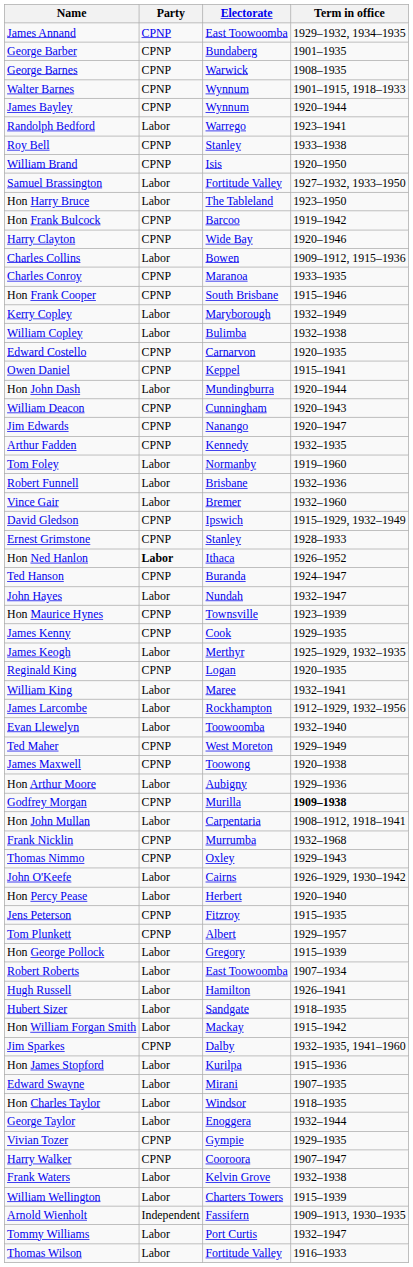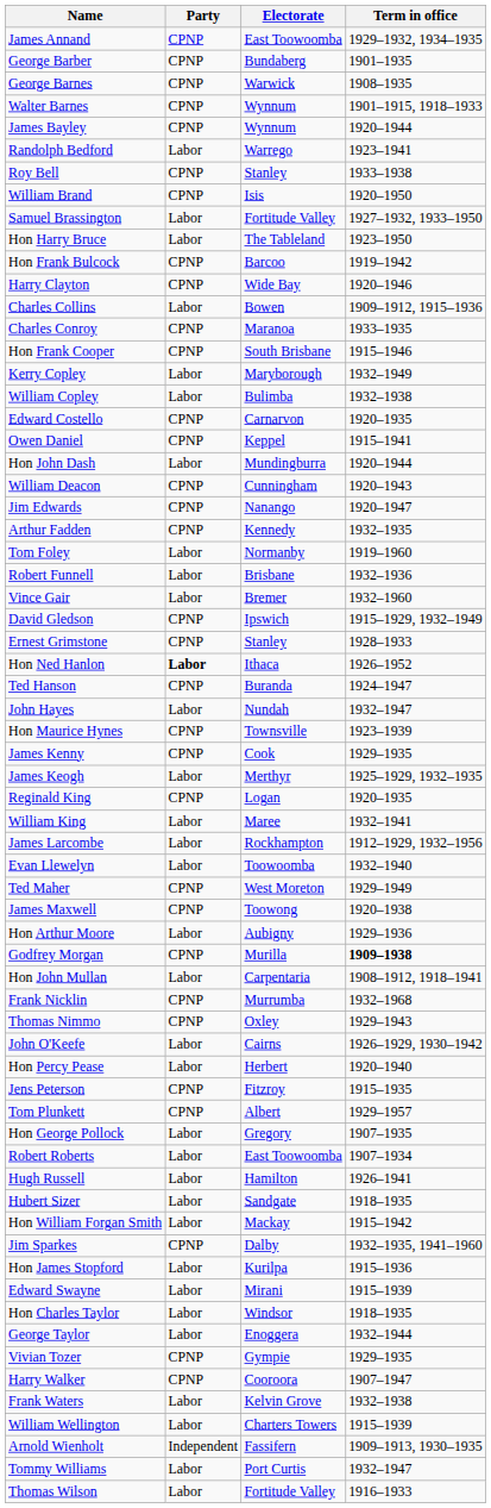 <table class="wikitable sortable">
 <tr>
 <th>Name</th>
 <th>Party</th>
 <th><a href='#'>Electorate</a></th>
 <th>Term in office</th>
 </tr>
 <tr>
 <td><a href='#'>James Annand</a> </td>
 <td><a href='#'>CPNP</a></td>
 <td><a href='#'>East Toowoomba</a></td>
 <td>1929–1932, 1934–1935</td>
 </tr>
 <tr>
 <td><a href='#'>George Barber</a></td>
 <td>CPNP</td>
 <td><a href='#'>Bundaberg</a></td>
 <td>1901–1935</td>
 </tr>
 <tr>
 <td><a href='#'>George Barnes</a></td>
 <td>CPNP</td>
 <td><a href='#'>Warwick</a></td>
 <td>1908–1935</td>
 </tr>
 <tr>
 <td><a href='#'>Walter Barnes</a> </td>
 <td>CPNP</td>
 <td><a href='#'>Wynnum</a></td>
 <td>1901–1915, 1918–1933</td>
 </tr>
 <tr>
 <td><a href='#'>James Bayley</a> </td>
 <td>CPNP</td>
 <td><a href='#'>Wynnum</a></td>
 <td>1920–1944</td>
 </tr>
 <tr>
 <td><a href='#'>Randolph Bedford</a></td>
 <td>Labor</td>
 <td><a href='#'>Warrego</a></td>
 <td>1923–1941</td>
 </tr>
 <tr>
 <td><a href='#'>Roy Bell</a> </td>
 <td>CPNP</td>
 <td><a href='#'>Stanley</a></td>
 <td>1933–1938</td>
 </tr>
 <tr>
 <td><a href='#'>William Brand</a></td>
 <td>CPNP</td>
 <td><a href='#'>Isis</a></td>
 <td>1920–1950</td>
 </tr>
 <tr>
 <td><a href='#'>Samuel Brassington</a> </td>
 <td>Labor</td>
 <td><a href='#'>Fortitude Valley</a></td>
 <td>1927–1932, 1933–1950</td>
 </tr>
 <tr>
 <td>Hon <a href='#'>Harry Bruce</a></td>
 <td>Labor</td>
 <td><a href='#'>The Tableland</a></td>
 <td>1923–1950</td>
 </tr>
 <tr>
 <td>Hon <a href='#'>Frank Bulcock</a></td>
 <td>CPNP</td>
 <td><a href='#'>Barcoo</a></td>
 <td>1919–1942</td>
 </tr>
 <tr>
 <td><a href='#'>Harry Clayton</a></td>
 <td>CPNP</td>
 <td><a href='#'>Wide Bay</a></td>
 <td>1920–1946</td>
 </tr>
 <tr>
 <td><a href='#'>Charles Collins</a></td>
 <td>Labor</td>
 <td><a href='#'>Bowen</a></td>
 <td>1909–1912, 1915–1936</td>
 </tr>
 <tr>
 <td><a href='#'>Charles Conroy</a></td>
 <td>CPNP</td>
 <td><a href='#'>Maranoa</a></td>
 <td>1933–1935</td>
 </tr>
 <tr>
 <td>Hon <a href='#'>Frank Cooper</a></td>
 <td>CPNP</td>
 <td><a href='#'>South Brisbane</a></td>
 <td>1915–1946</td>
 </tr>
 <tr>
 <td><a href='#'>Kerry Copley</a></td>
 <td>Labor</td>
 <td><a href='#'>Maryborough</a></td>
 <td>1932–1949</td>
 </tr>
 <tr>
 <td><a href='#'>William Copley</a></td>
 <td>Labor</td>
 <td><a href='#'>Bulimba</a></td>
 <td>1932–1938</td>
 </tr>
 <tr>
 <td><a href='#'>Edward Costello</a></td>
 <td>CPNP</td>
 <td><a href='#'>Carnarvon</a></td>
 <td>1920–1935</td>
 </tr>
 <tr>
 <td><a href='#'>Owen Daniel</a></td>
 <td>CPNP</td>
 <td><a href='#'>Keppel</a></td>
 <td>1915–1941</td>
 </tr>
 <tr>
 <td>Hon <a href='#'>John Dash</a></td>
 <td>Labor</td>
 <td><a href='#'>Mundingburra</a></td>
 <td>1920–1944</td>
 </tr>
 <tr>
 <td><a href='#'>William Deacon</a></td>
 <td>CPNP</td>
 <td><a href='#'>Cunningham</a></td>
 <td>1920–1943</td>
 </tr>
 <tr>
 <td><a href='#'>Jim Edwards</a></td>
 <td>CPNP</td>
 <td><a href='#'>Nanango</a></td>
 <td>1920–1947</td>
 </tr>
 <tr>
 <td><a href='#'>Arthur Fadden</a></td>
 <td>CPNP</td>
 <td><a href='#'>Kennedy</a></td>
 <td>1932–1935</td>
 </tr>
 <tr>
 <td><a href='#'>Tom Foley</a></td>
 <td>Labor</td>
 <td><a href='#'>Normanby</a></td>
 <td>1919–1960</td>
 </tr>
 <tr>
 <td><a href='#'>Robert Funnell</a></td>
 <td>Labor</td>
 <td><a href='#'>Brisbane</a></td>
 <td>1932–1936</td>
 </tr>
 <tr>
 <td><a href='#'>Vince Gair</a></td>
 <td>Labor</td>
 <td><a href='#'>Bremer</a></td>
 <td>1932–1960</td>
 </tr>
 <tr>
 <td><a href='#'>David Gledson</a></td>
 <td>CPNP</td>
 <td><a href='#'>Ipswich</a></td>
 <td>1915–1929, 1932–1949</td>
 </tr>
 <tr>
 <td><a href='#'>Ernest Grimstone</a> </td>
 <td>CPNP</td>
 <td><a href='#'>Stanley</a></td>
 <td>1928–1933</td>
 </tr>
 <tr>
 <td>Hon <a href='#'>Ned Hanlon</a></td>
 <td><strong>Labor</strong></td>
 <td><a href='#'>Ithaca</a></td>
 <td>1926–1952</td>
 </tr>
 <tr>
 <td><a href='#'>Ted Hanson</a></td>
 <td>CPNP</td>
 <td><a href='#'>Buranda</a></td>
 <td>1924–1947</td>
 </tr>
 <tr>
 <td><a href='#'>John Hayes</a></td>
 <td>Labor</td>
 <td><a href='#'>Nundah</a></td>
 <td>1932–1947</td>
 </tr>
 <tr>
 <td>Hon <a href='#'>Maurice Hynes</a></td>
 <td>CPNP</td>
 <td><a href='#'>Townsville</a></td>
 <td>1923–1939</td>
 </tr>
 <tr>
 <td><a href='#'>James Kenny</a></td>
 <td>CPNP</td>
 <td><a href='#'>Cook</a></td>
 <td>1929–1935</td>
 </tr>
 <tr>
 <td><a href='#'>James Keogh</a></td>
 <td>Labor</td>
 <td><a href='#'>Merthyr</a></td>
 <td>1925–1929, 1932–1935</td>
 </tr>
 <tr>
 <td><a href='#'>Reginald King</a></td>
 <td>CPNP</td>
 <td><a href='#'>Logan</a></td>
 <td>1920–1935</td>
 </tr>
 <tr>
 <td><a href='#'>William King</a></td>
 <td>Labor</td>
 <td><a href='#'>Maree</a></td>
 <td>1932–1941</td>
 </tr>
 <tr>
 <td><a href='#'>James Larcombe</a></td>
 <td>Labor</td>
 <td><a href='#'>Rockhampton</a></td>
 <td>1912–1929, 1932–1956</td>
 </tr>
 <tr>
 <td><a href='#'>Evan Llewelyn</a></td>
 <td>Labor</td>
 <td><a href='#'>Toowoomba</a></td>
 <td>1932–1940</td>
 </tr>
 <tr>
 <td><a href='#'>Ted Maher</a></td>
 <td>CPNP</td>
 <td><a href='#'>West Moreton</a></td>
 <td>1929–1949</td>
 </tr>
 <tr>
 <td><a href='#'>James Maxwell</a></td>
 <td>CPNP</td>
 <td><a href='#'>Toowong</a></td>
 <td>1920–1938</td>
 </tr>
 <tr>
 <td>Hon <a href='#'>Arthur Moore</a></td>
 <td>Labor</td>
 <td><a href='#'>Aubigny</a></td>
 <td>1929–1936</td>
 </tr>
 <tr>
 <td><a href='#'>Godfrey Morgan</a></td>
 <td>CPNP</td>
 <td><a href='#'>Murilla</a></td>
 <td><strong>1909–1938</strong></td>
 </tr>
 <tr>
 <td>Hon <a href='#'>John Mullan</a></td>
 <td>Labor</td>
 <td><a href='#'>Carpentaria</a></td>
 <td>1908–1912, 1918–1941</td>
 </tr>
 <tr>
 <td><a href='#'>Frank Nicklin</a></td>
 <td>CPNP</td>
 <td><a href='#'>Murrumba</a></td>
 <td>1932–1968</td>
 </tr>
 <tr>
 <td><a href='#'>Thomas Nimmo</a></td>
 <td>CPNP</td>
 <td><a href='#'>Oxley</a></td>
 <td>1929–1943</td>
 </tr>
 <tr>
 <td><a href='#'>John O'Keefe</a></td>
 <td>Labor</td>
 <td><a href='#'>Cairns</a></td>
 <td>1926–1929, 1930–1942</td>
 </tr>
 <tr>
 <td>Hon <a href='#'>Percy Pease</a></td>
 <td>Labor</td>
 <td><a href='#'>Herbert</a></td>
 <td>1920–1940</td>
 </tr>
 <tr>
 <td><a href='#'>Jens Peterson</a></td>
 <td>CPNP</td>
 <td><a href='#'>Fitzroy</a></td>
 <td>1915–1935</td>
 </tr>
 <tr>
 <td><a href='#'>Tom Plunkett</a></td>
 <td>CPNP</td>
 <td><a href='#'>Albert</a></td>
 <td>1929–1957</td>
 </tr>
 <tr>
 <td>Hon <a href='#'>George Pollock</a></td>
 <td>Labor</td>
 <td><a href='#'>Gregory</a></td>
-<td>1915–1939</td>
+<td>1907–1935</td>
 </tr>
 <tr>
 <td><a href='#'>Robert Roberts</a> </td>
 <td>Labor</td>
 <td><a href='#'>East Toowoomba</a></td>
 <td>1907–1934</td>
 </tr>
 <tr>
 <td><a href='#'>Hugh Russell</a></td>
 <td>Labor</td>
 <td><a href='#'>Hamilton</a></td>
 <td>1926–1941</td>
 </tr>
 <tr>
 <td><a href='#'>Hubert Sizer</a></td>
 <td>Labor</td>
 <td><a href='#'>Sandgate</a></td>
 <td>1918–1935</td>
 </tr>
 <tr>
 <td>Hon <a href='#'>William Forgan Smith</a></td>
 <td>Labor</td>
 <td><a href='#'>Mackay</a></td>
 <td>1915–1942</td>
 </tr>
 <tr>
 <td><a href='#'>Jim Sparkes</a></td>
 <td>CPNP</td>
 <td><a href='#'>Dalby</a></td>
 <td>1932–1935, 1941–1960</td>
 </tr>
 <tr>
 <td>Hon <a href='#'>James Stopford</a></td>
 <td>Labor</td>
 <td><a href='#'>Kurilpa</a></td>
 <td>1915–1936</td>
 </tr>
 <tr>
 <td><a href='#'>Edward Swayne</a></td>
 <td>Labor</td>
 <td><a href='#'>Mirani</a></td>
-<td>1907–1935</td>
+<td>1915–1939</td>
 </tr>
 <tr>
 <td>Hon <a href='#'>Charles Taylor</a></td>
 <td>Labor</td>
 <td><a href='#'>Windsor</a></td>
 <td>1918–1935</td>
 </tr>
 <tr>
 <td><a href='#'>George Taylor</a></td>
 <td>Labor</td>
 <td><a href='#'>Enoggera</a></td>
 <td>1932–1944</td>
 </tr>
 <tr>
 <td><a href='#'>Vivian Tozer</a></td>
 <td>CPNP</td>
 <td><a href='#'>Gympie</a></td>
 <td>1929–1935</td>
 </tr>
 <tr>
 <td><a href='#'>Harry Walker</a></td>
 <td>CPNP</td>
 <td><a href='#'>Cooroora</a></td>
 <td>1907–1947</td>
 </tr>
 <tr>
 <td><a href='#'>Frank Waters</a></td>
 <td>Labor</td>
 <td><a href='#'>Kelvin Grove</a></td>
 <td>1932–1938</td>
 </tr>
 <tr>
 <td><a href='#'>William Wellington</a></td>
 <td>Labor</td>
 <td><a href='#'>Charters Towers</a></td>
 <td>1915–1939</td>
 </tr>
 <tr>
 <td><a href='#'>Arnold Wienholt</a></td>
 <td>Independent</td>
 <td><a href='#'>Fassifern</a></td>
 <td>1909–1913, 1930–1935</td>
 </tr>
 <tr>
 <td><a href='#'>Tommy Williams</a></td>
 <td>Labor</td>
 <td><a href='#'>Port Curtis</a></td>
 <td>1932–1947</td>
 </tr>
 <tr>
 <td><a href='#'>Thomas Wilson</a> </td>
 <td>Labor</td>
 <td><a href='#'>Fortitude Valley</a></td>
 <td>1916–1933</td>
 </tr>
 </table>
